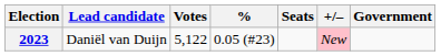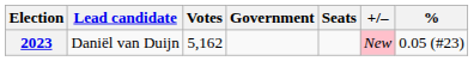 <table class="wikitable" style="text-align: right;">
 <tr>
 <th>Election</th>
 <th><a href='#'>Lead candidate</a></th>
 <th>Votes</th>
-<th>%</th>
+<th>Government</th>
 <th>Seats</th>
 <th>+/–</th>
-<th>Government</th>
+<th>%</th>
 </tr>
 <tr>
 <th><a href='#'>2023</a></th>
 <td>Daniël van Duijn</td>
-<td>5,122</td>
-<td>0.05 (#23)</td>
+<td>5,162</td>
+<td></td>
 <td></td>
 <td style="background: pink;"><em>New</em></td>
-<td></td>
+<td>0.05 (#23)</td>
 </tr>
 </table>
